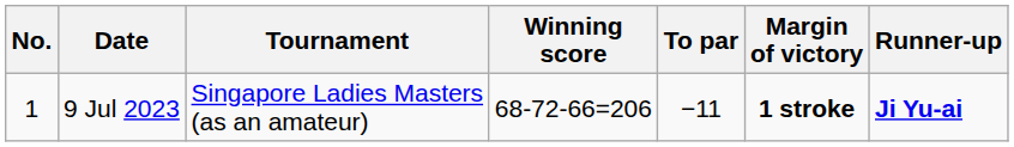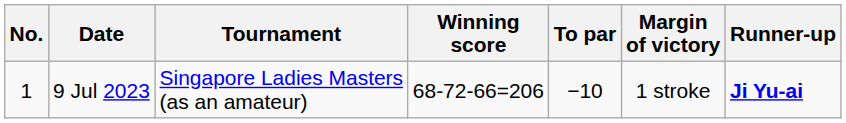 <table class="wikitable" style="font-size:95%;">
 <tr>
 <th>No.</th>
 <th>Date</th>
 <th>Tournament</th>
 <th>Winning<br>score</th>
 <th>To par</th>
 <th>Margin<br>of victory</th>
 <th>Runner-up</th>
 </tr>
 <tr>
 <td align=center>1</td>
 <td align=right>9 Jul <a href='#'>2023</a></td>
 <td><a href='#'>Singapore Ladies Masters</a><br>(as an amateur)</td>
 <td align=center>68-72-66=206</td>
-<td align=center>−11</td>
-<td align=center><strong>1 stroke</strong></td>
+<td align=center>−10</td>
+<td align=center>1 stroke</td>
 <td><strong> <a href='#'>Ji Yu-ai</a></strong></td>
 </tr>
 </table>
